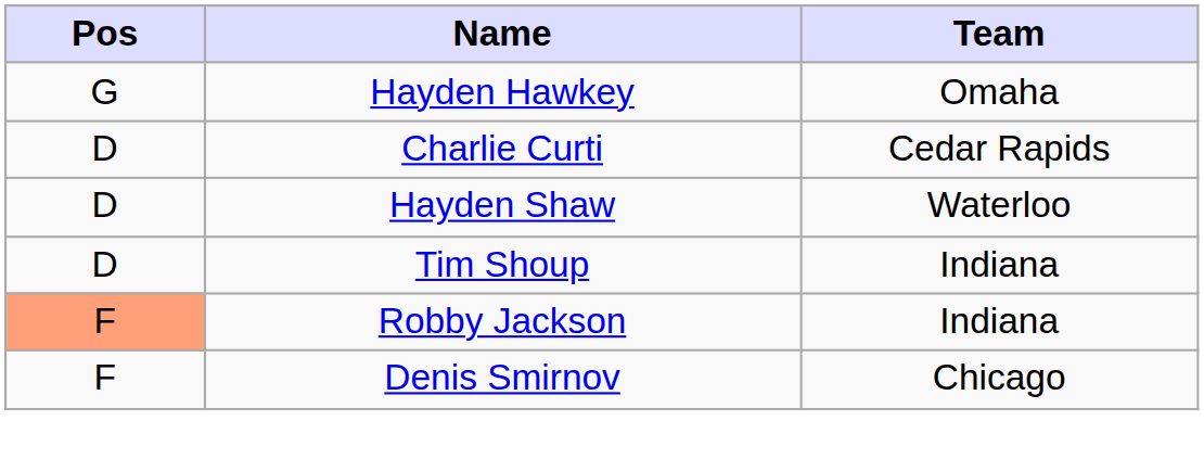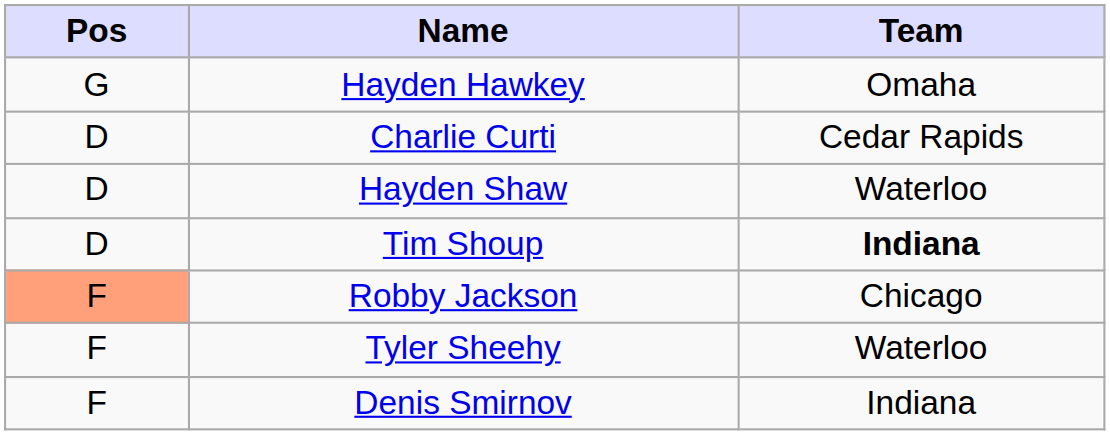 <table class="wikitable" style="text-align:center">
 <tr>
 <th style="background:#ddf; width:10%;">Pos</th>
 <th style="background:#ddf; width:30%;">Name</th>
 <th style="background:#ddf; width:20%;">Team</th>
 </tr>
 <tr>
 <td>G</td>
 <td><a href='#'>Hayden Hawkey</a></td>
 <td>Omaha</td>
 </tr>
 <tr>
 <td>D</td>
 <td><a href='#'>Charlie Curti</a></td>
 <td>Cedar Rapids</td>
 </tr>
 <tr>
 <td>D</td>
 <td><a href='#'>Hayden Shaw</a></td>
 <td>Waterloo</td>
 </tr>
 <tr>
 <td>D</td>
 <td><a href='#'>Tim Shoup</a></td>
-<td>Indiana</td>
+<td><strong>Indiana</strong></td>
 </tr>
 <tr>
 <td style="background: lightsalmon;">F</td>
 <td><a href='#'>Robby Jackson</a></td>
-<td>Indiana</td>
+<td>Chicago</td>
+</tr>
+<tr>
+<td>F</td>
+<td><a href='#'>Tyler Sheehy</a></td>
+<td>Waterloo</td>
 </tr>
 <tr>
 <td>F</td>
 <td><a href='#'>Denis Smirnov</a></td>
-<td>Chicago</td>
+<td>Indiana</td>
 </tr>
 </table>
